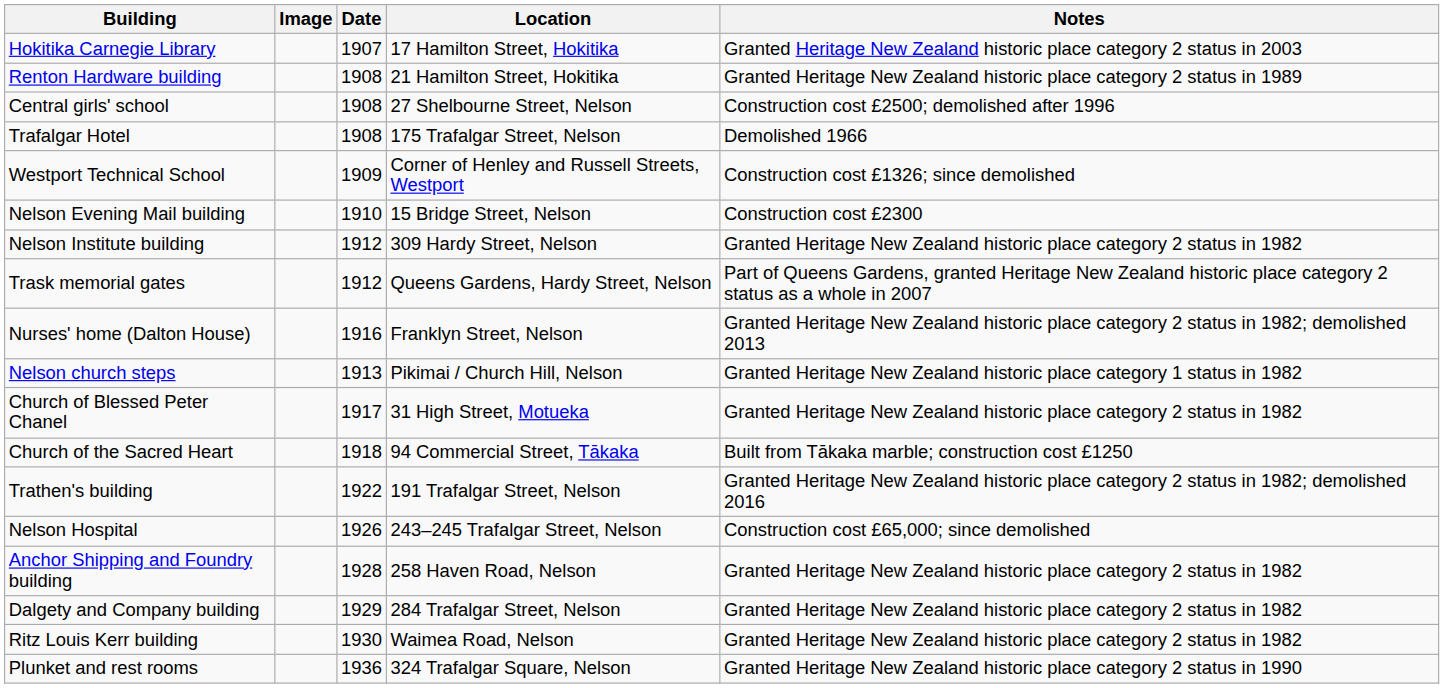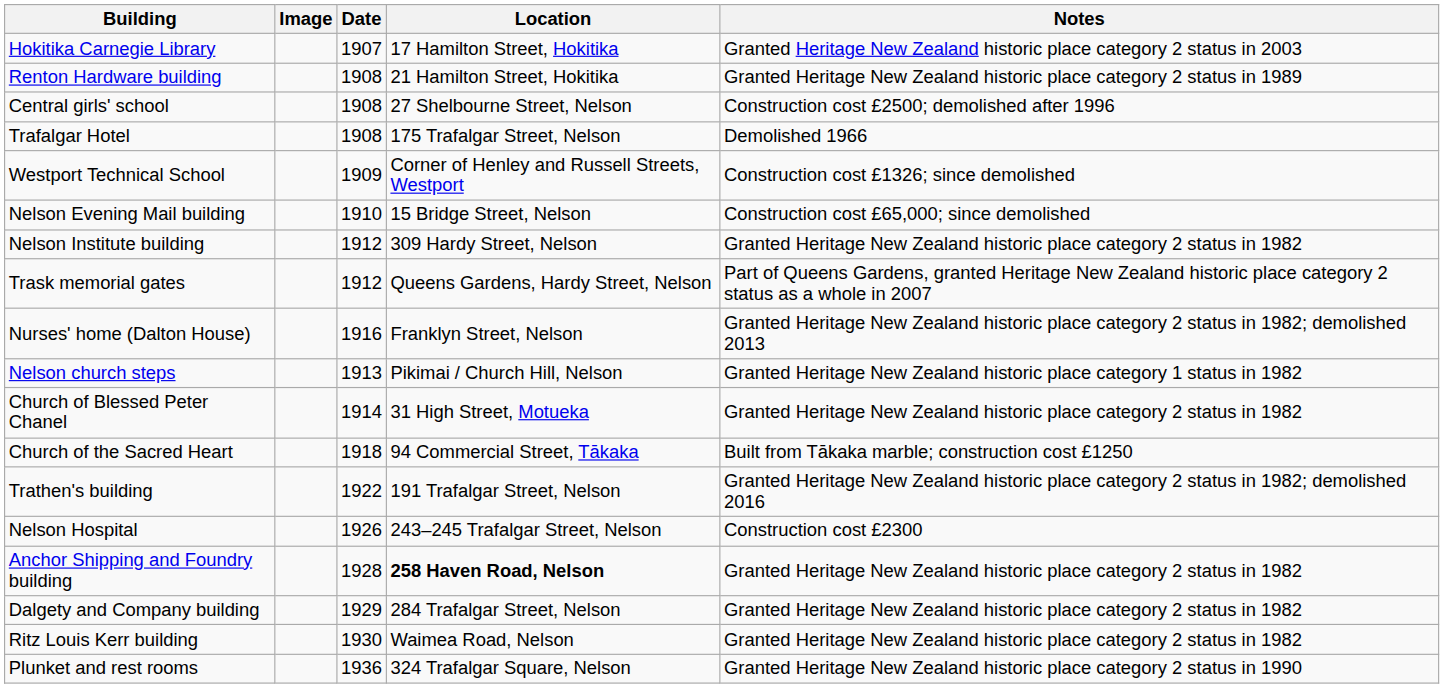 <table class="wikitable">
 <tr a>
 <th>Building</th>
 <th>Image</th>
 <th>Date</th>
 <th>Location</th>
 <th>Notes</th>
 </tr>
 <tr>
 <td><a href='#'>Hokitika Carnegie Library</a></td>
 <td></td>
 <td align=center>1907</td>
 <td>17 Hamilton Street, <a href='#'>Hokitika</a></td>
 <td>Granted <a href='#'>Heritage New Zealand</a> historic place category 2 status in 2003</td>
 </tr>
 <tr>
 <td><a href='#'>Renton Hardware building</a></td>
 <td></td>
 <td align=center>1908</td>
 <td>21 Hamilton Street, Hokitika</td>
 <td>Granted Heritage New Zealand historic place category 2 status in 1989</td>
 </tr>
 <tr>
 <td>Central girls' school</td>
 <td></td>
 <td align=center>1908</td>
 <td>27 Shelbourne Street, Nelson</td>
 <td>Construction cost £2500; demolished after 1996</td>
 </tr>
 <tr>
 <td>Trafalgar Hotel</td>
 <td></td>
 <td align=center>1908</td>
 <td>175 Trafalgar Street, Nelson</td>
 <td>Demolished 1966</td>
 </tr>
 <tr>
 <td>Westport Technical School</td>
 <td></td>
 <td align=center>1909</td>
 <td>Corner of Henley and Russell Streets, <a href='#'>Westport</a></td>
 <td>Construction cost £1326; since demolished</td>
 </tr>
 <tr>
 <td>Nelson Evening Mail building</td>
 <td></td>
 <td align=center>1910</td>
 <td>15 Bridge Street, Nelson</td>
-<td>Construction cost £2300</td>
+<td>Construction cost £65,000; since demolished</td>
 </tr>
 <tr>
 <td>Nelson Institute building</td>
 <td></td>
 <td align=center>1912</td>
 <td>309 Hardy Street, Nelson</td>
 <td>Granted Heritage New Zealand historic place category 2 status in 1982</td>
 </tr>
 <tr>
 <td>Trask memorial gates</td>
 <td></td>
 <td align=center>1912</td>
 <td>Queens Gardens, Hardy Street, Nelson</td>
 <td>Part of Queens Gardens, granted Heritage New Zealand historic place category 2 status as a whole in 2007</td>
 </tr>
 <tr>
 <td>Nurses' home (Dalton House)</td>
 <td></td>
 <td align=center>1916</td>
 <td>Franklyn Street, Nelson</td>
 <td>Granted Heritage New Zealand historic place category 2 status in 1982; demolished 2013</td>
 </tr>
 <tr>
 <td><a href='#'>Nelson church steps</a></td>
 <td></td>
 <td align=center>1913</td>
 <td>Pikimai / Church Hill, Nelson</td>
 <td>Granted Heritage New Zealand historic place category 1 status in 1982</td>
 </tr>
 <tr>
 <td>Church of Blessed Peter Chanel</td>
 <td></td>
-<td align=center>1917</td>
+<td align=center>1914</td>
 <td>31 High Street, <a href='#'>Motueka</a></td>
 <td>Granted Heritage New Zealand historic place category 2 status in 1982</td>
 </tr>
 <tr>
 <td>Church of the Sacred Heart</td>
 <td></td>
 <td align=center>1918</td>
 <td>94 Commercial Street, <a href='#'>Tākaka</a></td>
 <td>Built from Tākaka marble; construction cost £1250</td>
 </tr>
 <tr>
 <td>Trathen's building</td>
 <td></td>
 <td align=center>1922</td>
 <td>191 Trafalgar Street, Nelson</td>
 <td>Granted Heritage New Zealand historic place category 2 status in 1982; demolished 2016</td>
 </tr>
 <tr>
 <td>Nelson Hospital</td>
 <td></td>
 <td align=center>1926</td>
 <td>243–245 Trafalgar Street, Nelson</td>
-<td>Construction cost £65,000; since demolished</td>
+<td>Construction cost £2300</td>
 </tr>
 <tr>
 <td><a href='#'>Anchor Shipping and Foundry</a> building</td>
 <td></td>
 <td align=center>1928</td>
-<td>258 Haven Road, Nelson</td>
+<td><strong>258 Haven Road, Nelson</strong></td>
 <td>Granted Heritage New Zealand historic place category 2 status in 1982</td>
 </tr>
 <tr>
 <td>Dalgety and Company building</td>
 <td></td>
 <td align=center>1929</td>
 <td>284 Trafalgar Street, Nelson</td>
 <td>Granted Heritage New Zealand historic place category 2 status in 1982</td>
 </tr>
 <tr>
 <td>Ritz Louis Kerr building</td>
 <td></td>
 <td align=center>1930</td>
 <td>Waimea Road, Nelson</td>
 <td>Granted Heritage New Zealand historic place category 2 status in 1982</td>
 </tr>
 <tr>
 <td>Plunket and rest rooms</td>
 <td></td>
 <td align=center>1936</td>
 <td>324 Trafalgar Square, Nelson</td>
 <td>Granted Heritage New Zealand historic place category 2 status in 1990</td>
 </tr>
 </table>
